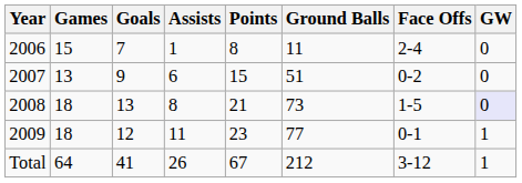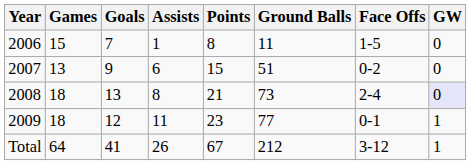 <table class="wikitable">
 <tr>
 <th>Year</th>
 <th>Games</th>
 <th>Goals</th>
 <th>Assists</th>
 <th>Points</th>
 <th>Ground Balls</th>
 <th>Face Offs</th>
 <th>GW</th>
 </tr>
 <tr>
 <td>2006</td>
 <td>15</td>
 <td>7</td>
 <td>1</td>
 <td>8</td>
 <td>11</td>
-<td>2-4</td>
+<td>1-5</td>
 <td>0</td>
 </tr>
 <tr>
 <td>2007</td>
 <td>13</td>
 <td>9</td>
 <td>6</td>
 <td>15</td>
 <td>51</td>
 <td>0-2</td>
 <td>0</td>
 </tr>
 <tr>
 <td>2008</td>
 <td>18</td>
 <td>13</td>
 <td>8</td>
 <td>21</td>
 <td>73</td>
-<td>1-5</td>
+<td>2-4</td>
 <td style="background: lavender;">0</td>
 </tr>
 <tr>
 <td>2009</td>
 <td>18</td>
 <td>12</td>
 <td>11</td>
 <td>23</td>
 <td>77</td>
 <td>0-1</td>
 <td>1</td>
 </tr>
 <tr>
 <td>Total</td>
 <td>64</td>
 <td>41</td>
 <td>26</td>
 <td>67</td>
 <td>212</td>
 <td>3-12</td>
 <td>1</td>
 </tr>
 </table>
